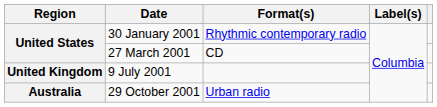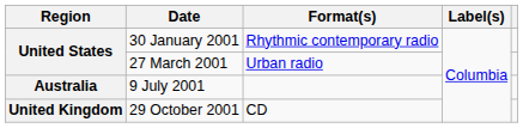 <table class="wikitable plainrowheaders">
 <tr>
 <th scope="col">Region</th>
 <th scope="col">Date</th>
 <th scope="col">Format(s)</th>
 <th scope="col">Label(s)</th>
 <th scope="col"></th>
 </tr>
 <tr>
 <th scope="row" rowspan="2">United States</th>
 <td>30 January 2001</td>
 <td><a href='#'>Rhythmic contemporary radio</a></td>
 <td rowspan="4"><a href='#'>Columbia</a></td>
 <td></td>
 </tr>
 <tr>
 <td>27 March 2001</td>
-<td>CD</td>
+<td><a href='#'>Urban radio</a></td>
 <td></td>
 </tr>
 <tr>
-<th scope="row">United Kingdom</th>
+<th scope="row">Australia</th>
 <td>9 July 2001</td>
 <td></td>
 <td></td>
 </tr>
 <tr>
-<th scope="row">Australia</th>
+<th scope="row">United Kingdom</th>
 <td>29 October 2001</td>
-<td><a href='#'>Urban radio</a></td>
+<td>CD</td>
 <td></td>
 </tr>
 </table>
